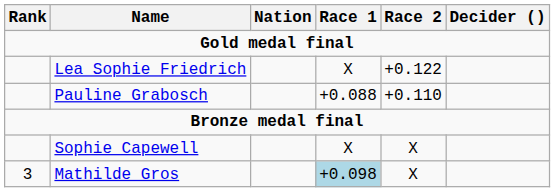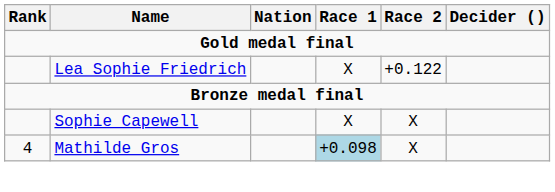 <table class="wikitable" style="text-align:center">
 <tr>
 <th>Rank</th>
 <th>Name</th>
 <th>Nation</th>
 <th>Race 1</th>
 <th>Race 2</th>
 <th>Decider ()</th>
 </tr>
 <tr>
 <td colspan=6><strong>Gold medal final</strong></td>
 </tr>
 <tr>
 <td></td>
 <td align=left><a href='#'>Lea Sophie Friedrich</a></td>
 <td align=left></td>
 <td>X</td>
 <td>+0.122</td>
 <td></td>
 </tr>
 <tr>
-<td></td>
-<td align=left><a href='#'>Pauline Grabosch</a></td>
-<td align=left></td>
-<td>+0.088</td>
-<td>+0.110</td>
-<td></td>
-</tr>
-<tr>
 <td colspan=6><strong>Bronze medal final</strong></td>
 </tr>
 <tr>
 <td></td>
 <td align=left><a href='#'>Sophie Capewell</a></td>
 <td align=left></td>
 <td>X</td>
 <td>X</td>
 <td></td>
 </tr>
 <tr>
-<td>3</td>
+<td>4</td>
 <td align=left><a href='#'>Mathilde Gros</a></td>
 <td align=left></td>
 <td style="background: lightblue;">+0.098</td>
 <td>X</td>
 <td></td>
 </tr>
 </table>
